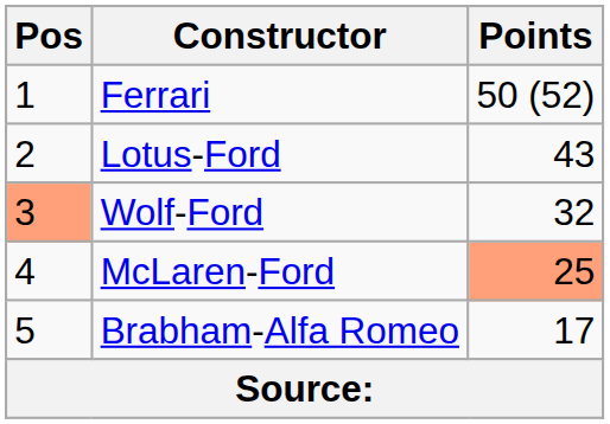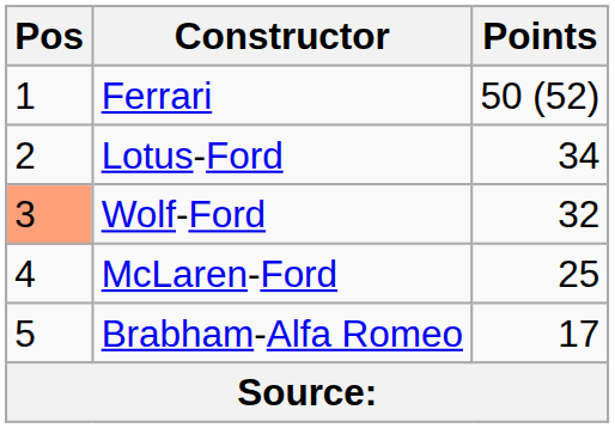 <table class="wikitable" style="font-size: 95%;">
 <tr>
 <th>Pos</th>
 <th>Constructor</th>
 <th>Points</th>
 </tr>
 <tr>
 <td>1</td>
 <td> <a href='#'>Ferrari</a></td>
 <td align="right">50 (52)</td>
 </tr>
 <tr>
 <td>2</td>
 <td> <a href='#'>Lotus</a>-<a href='#'>Ford</a></td>
-<td align="right">43</td>
+<td align="right">34</td>
 </tr>
 <tr>
 <td style="background: lightsalmon;">3</td>
 <td> <a href='#'>Wolf</a>-<a href='#'>Ford</a></td>
 <td align="right">32</td>
 </tr>
 <tr>
 <td>4</td>
 <td> <a href='#'>McLaren</a>-<a href='#'>Ford</a></td>
-<td align="right" style="background: lightsalmon;">25</td>
+<td align="right">25</td>
 </tr>
 <tr>
 <td>5</td>
 <td> <a href='#'>Brabham</a>-<a href='#'>Alfa Romeo</a></td>
 <td align="right">17</td>
 </tr>
 <tr>
 <th colspan=4>Source: </th>
 </tr>
 </table>
